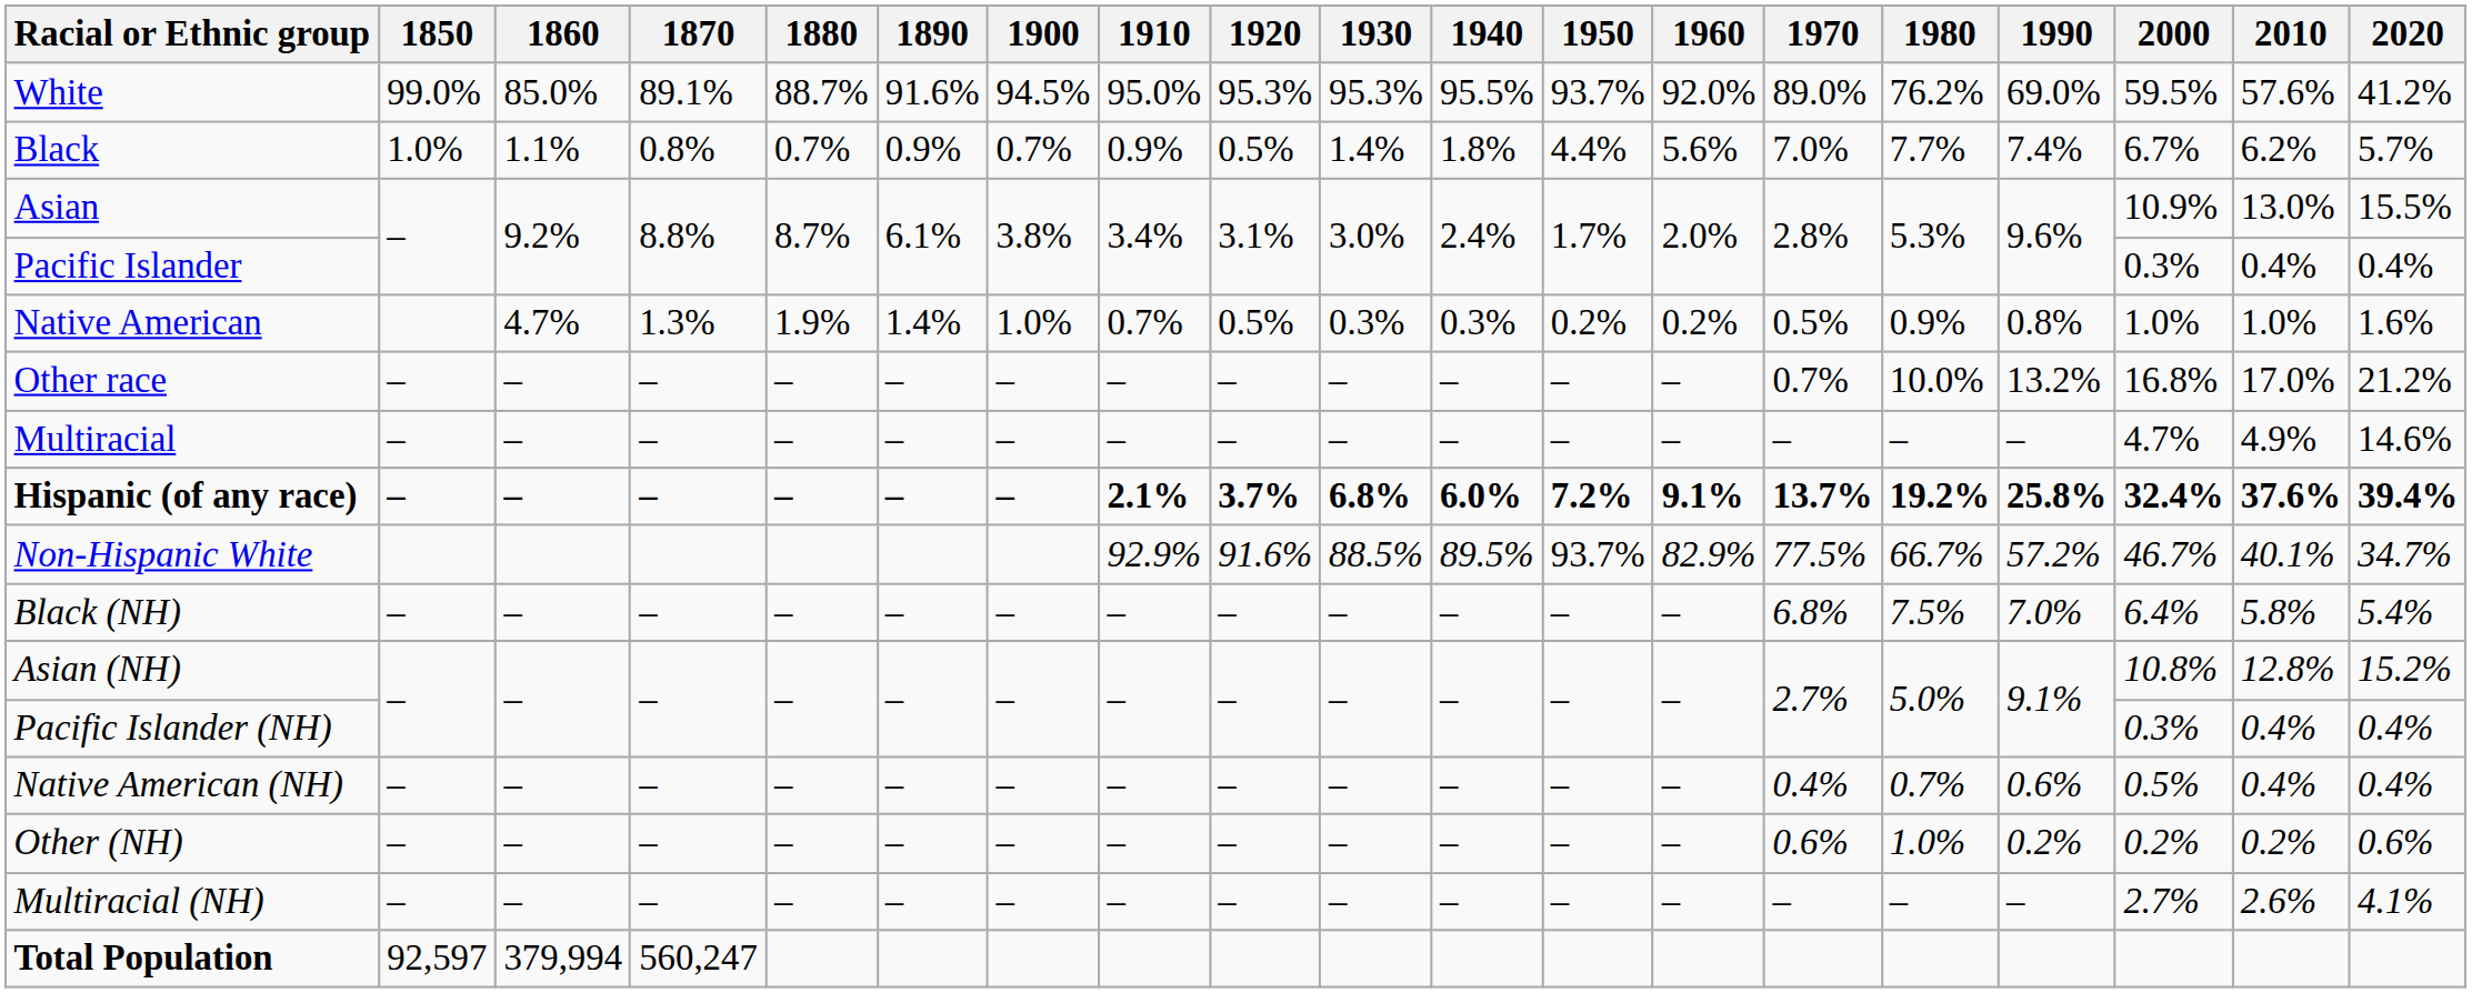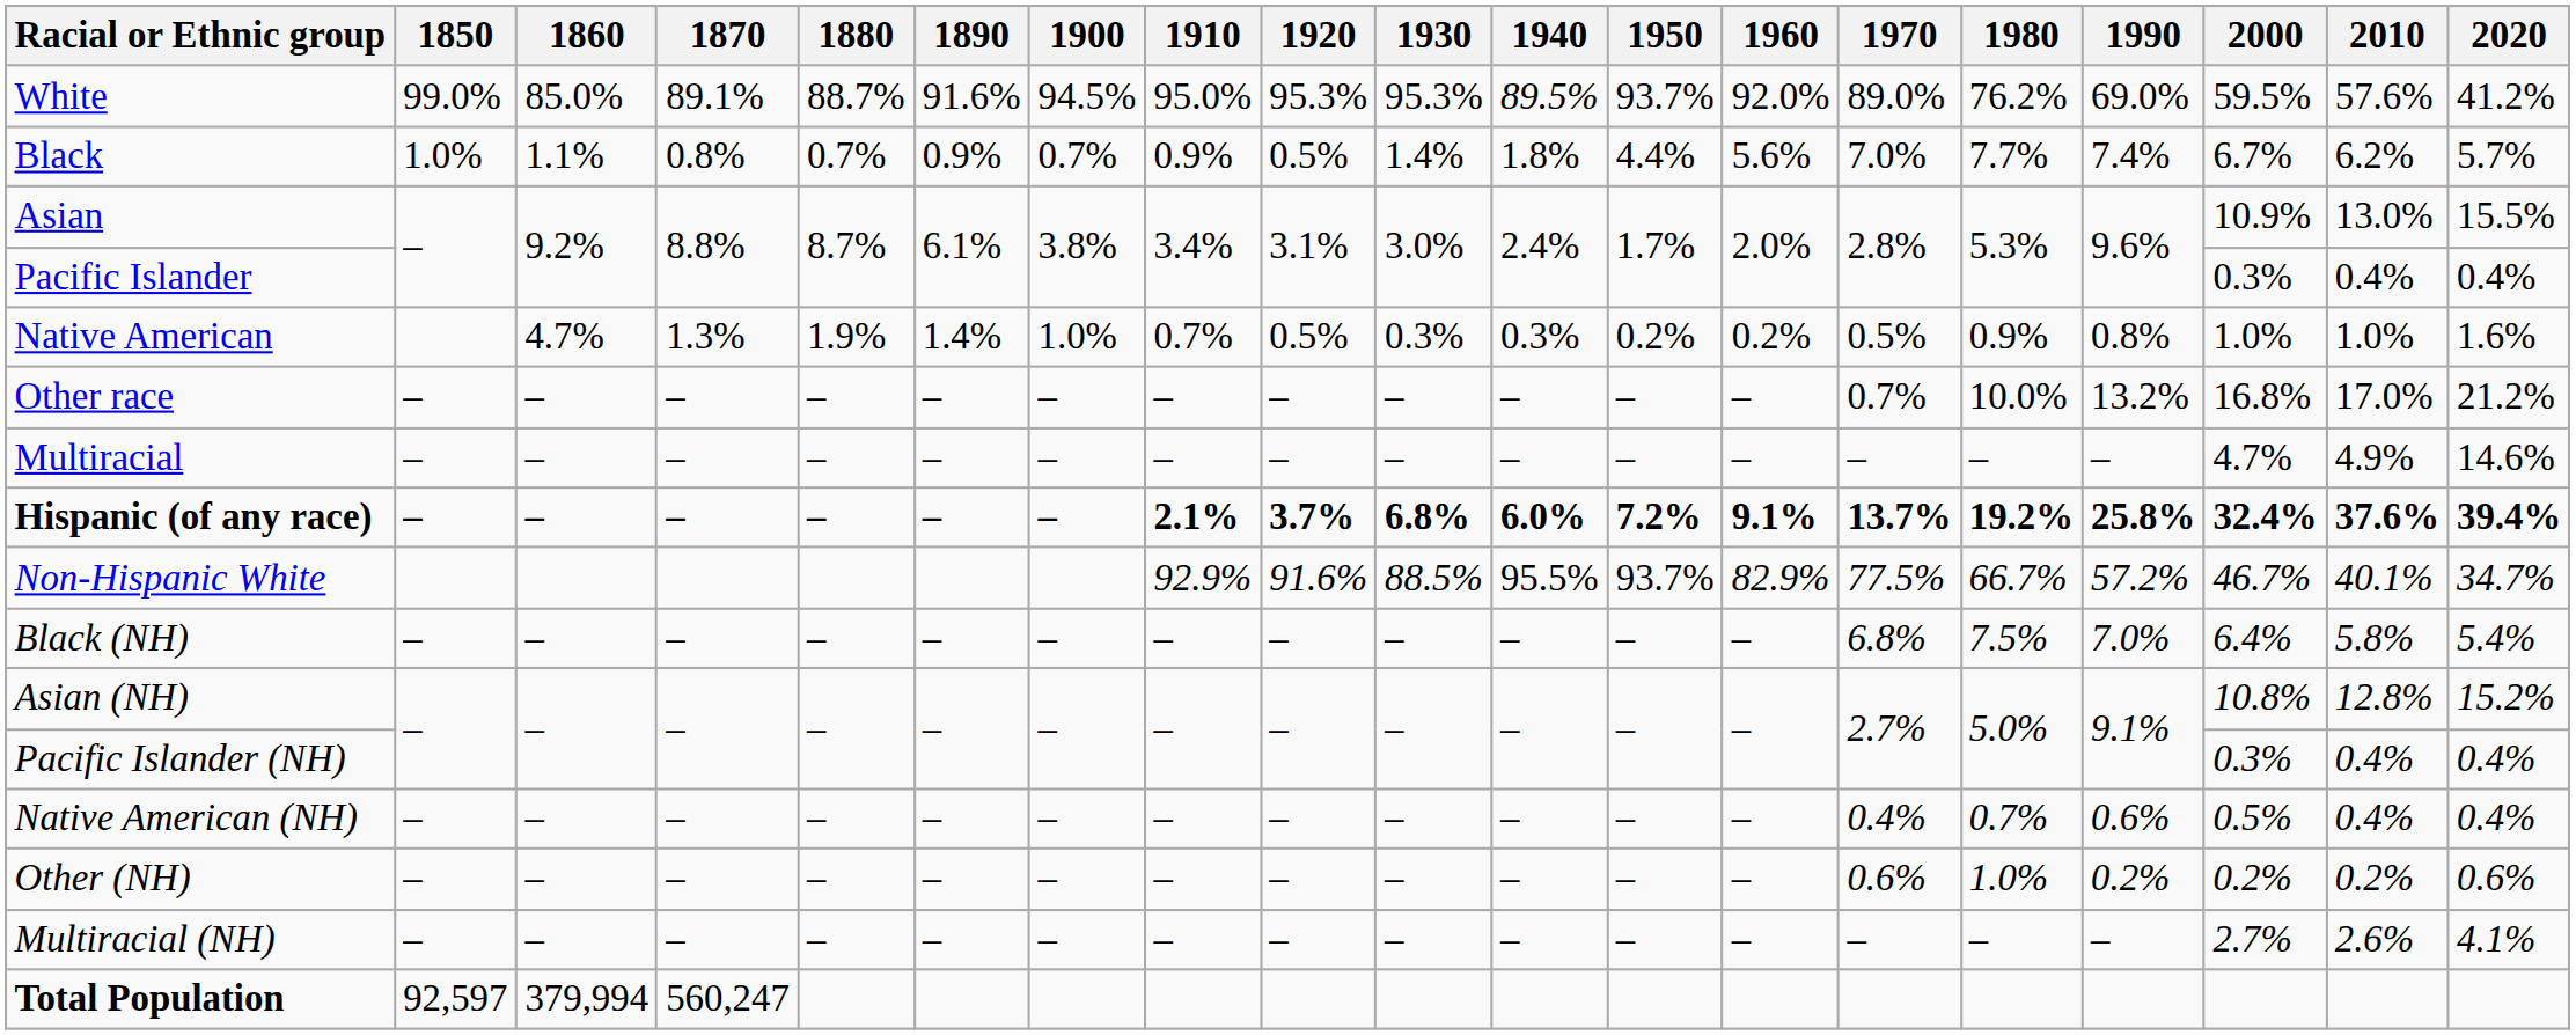 <table class="wikitable sortable sort-under-center collapsible">
 <tr>
 <th>Racial or Ethnic  group</th>
 <th>1850</th>
 <th>1860</th>
 <th>1870</th>
 <th>1880</th>
 <th>1890</th>
 <th>1900</th>
 <th>1910</th>
 <th>1920</th>
 <th>1930</th>
 <th>1940</th>
 <th>1950</th>
 <th>1960</th>
 <th>1970</th>
 <th>1980</th>
 <th>1990</th>
 <th>2000</th>
 <th>2010</th>
 <th>2020</th>
 </tr>
 <tr>
 <td><a href='#'>White</a></td>
 <td>99.0%</td>
 <td>85.0%</td>
 <td>89.1%</td>
 <td>88.7%</td>
 <td>91.6%</td>
 <td>94.5%</td>
 <td>95.0%</td>
 <td>95.3%</td>
 <td>95.3%</td>
-<td>95.5%</td>
+<td><em>89.5%</em></td>
 <td>93.7%</td>
 <td>92.0%</td>
 <td>89.0%</td>
 <td>76.2%</td>
 <td>69.0%</td>
 <td>59.5%</td>
 <td>57.6%</td>
 <td>41.2%</td>
 </tr>
 <tr>
 <td><a href='#'>Black</a></td>
 <td>1.0%</td>
 <td>1.1%</td>
 <td>0.8%</td>
 <td>0.7%</td>
 <td>0.9%</td>
 <td>0.7%</td>
 <td>0.9%</td>
 <td>0.5%</td>
 <td>1.4%</td>
 <td>1.8%</td>
 <td>4.4%</td>
 <td>5.6%</td>
 <td>7.0%</td>
 <td>7.7%</td>
 <td>7.4%</td>
 <td>6.7%</td>
 <td>6.2%</td>
 <td>5.7%</td>
 </tr>
 <tr>
 <td><a href='#'>Asian</a></td>
 <td rowspan="2">–</td>
 <td rowspan="2">9.2%</td>
 <td rowspan="2">8.8%</td>
 <td rowspan="2">8.7%</td>
 <td rowspan="2">6.1%</td>
 <td rowspan="2">3.8%</td>
 <td rowspan="2">3.4%</td>
 <td rowspan="2">3.1%</td>
 <td rowspan="2">3.0%</td>
 <td rowspan="2">2.4%</td>
 <td rowspan="2">1.7%</td>
 <td rowspan="2">2.0%</td>
 <td rowspan="2">2.8%</td>
 <td rowspan="2">5.3%</td>
 <td rowspan="2">9.6%</td>
 <td>10.9%</td>
 <td>13.0%</td>
 <td>15.5%</td>
 </tr>
 <tr>
 <td><a href='#'>Pacific Islander</a></td>
 <td>0.3%</td>
 <td>0.4%</td>
 <td>0.4%</td>
 </tr>
 <tr>
 <td><a href='#'>Native American</a></td>
 <td><strong></strong></td>
 <td>4.7%<strong></strong></td>
 <td>1.3%<strong></strong></td>
 <td>1.9%<strong></strong></td>
 <td>1.4%<strong></strong></td>
 <td>1.0%</td>
 <td>0.7%</td>
 <td>0.5%</td>
 <td>0.3%</td>
 <td>0.3%</td>
 <td>0.2%</td>
 <td>0.2%</td>
 <td>0.5%</td>
 <td>0.9%</td>
 <td>0.8%</td>
 <td>1.0%</td>
 <td>1.0%</td>
 <td>1.6%</td>
 </tr>
 <tr>
 <td><a href='#'>Other race</a></td>
 <td>–</td>
 <td>–</td>
 <td>–</td>
 <td>–</td>
 <td>–</td>
 <td>–</td>
 <td>–</td>
 <td>–</td>
 <td>–</td>
 <td>–</td>
 <td>–</td>
 <td>–</td>
 <td>0.7%</td>
 <td>10.0%</td>
 <td>13.2%</td>
 <td>16.8%</td>
 <td>17.0%</td>
 <td>21.2%</td>
 </tr>
 <tr>
 <td><a href='#'>Multiracial</a></td>
 <td>–</td>
 <td>–</td>
 <td>–</td>
 <td>–</td>
 <td>–</td>
 <td>–</td>
 <td>–</td>
 <td>–</td>
 <td>–</td>
 <td>–</td>
 <td>–</td>
 <td>–</td>
 <td>–</td>
 <td>–</td>
 <td>–</td>
 <td>4.7%</td>
 <td>4.9%</td>
 <td>14.6%</td>
 </tr>
 <tr>
 <td><strong>Hispanic (of any race)</strong></td>
 <td><strong>–</strong></td>
 <td><strong>–</strong></td>
 <td><strong>–</strong></td>
 <td><strong>–</strong></td>
 <td><strong>–</strong></td>
 <td><strong>–</strong></td>
 <td><strong>2.1%</strong></td>
 <td><strong>3.7%</strong></td>
 <td><strong>6.8%</strong></td>
 <td><strong>6.0%</strong></td>
 <td><strong>7.2%</strong></td>
 <td><strong>9.1%</strong></td>
 <td><strong>13.7%</strong></td>
 <td><strong>19.2%</strong></td>
 <td><strong>25.8%</strong></td>
 <td><strong>32.4%</strong></td>
 <td><strong>37.6%</strong></td>
 <td><strong>39.4%</strong></td>
 </tr>
 <tr>
 <td><em><a href='#'>Non-Hispanic White</a></em></td>
 <td></td>
 <td></td>
 <td></td>
 <td></td>
 <td></td>
 <td></td>
 <td><em>92.9%</em></td>
 <td><em>91.6%</em></td>
 <td><em>88.5%</em></td>
-<td><em>89.5%</em></td>
+<td>95.5%</td>
 <td>93.7%</td>
 <td><em>82.9%</em></td>
 <td><em>77.5%</em></td>
 <td><em>66.7%</em></td>
 <td><em>57.2%</em></td>
 <td><em>46.7%</em></td>
 <td><em>40.1%</em></td>
 <td><em>34.7%</em></td>
 </tr>
 <tr>
 <td><em>Black (NH)</em></td>
 <td>–</td>
 <td>–</td>
 <td>–</td>
 <td>–</td>
 <td>–</td>
 <td>–</td>
 <td>–</td>
 <td>–</td>
 <td>–</td>
 <td>–</td>
 <td>–</td>
 <td>–</td>
 <td><em>6.8%</em></td>
 <td><em>7.5%</em></td>
 <td><em>7.0%</em></td>
 <td><em>6.4%</em></td>
 <td><em>5.8%</em></td>
 <td><em>5.4%</em></td>
 </tr>
 <tr>
 <td><em>Asian (NH)</em></td>
 <td rowspan="2">–</td>
 <td rowspan="2">–</td>
 <td rowspan="2">–</td>
 <td rowspan="2">–</td>
 <td rowspan="2">–</td>
 <td rowspan="2">–</td>
 <td rowspan="2">–</td>
 <td rowspan="2">–</td>
 <td rowspan="2">–</td>
 <td rowspan="2">–</td>
 <td rowspan="2">–</td>
 <td rowspan="2">–</td>
 <td rowspan="2"><em>2.7%</em></td>
 <td rowspan="2"><em>5.0%</em></td>
 <td rowspan="2"><em>9.1%</em></td>
 <td><em>10.8%</em></td>
 <td><em>12.8%</em></td>
 <td><em>15.2%</em></td>
 </tr>
 <tr>
 <td><em>Pacific Islander (NH)</em></td>
 <td><em>0.3%</em></td>
 <td><em>0.4%</em></td>
 <td><em>0.4%</em></td>
 </tr>
 <tr>
 <td><em>Native American (NH)</em></td>
 <td>–</td>
 <td>–</td>
 <td>–</td>
 <td>–</td>
 <td>–</td>
 <td>–</td>
 <td>–</td>
 <td>–</td>
 <td>–</td>
 <td>–</td>
 <td>–</td>
 <td>–</td>
 <td><em>0.4%</em></td>
 <td><em>0.7%</em></td>
 <td><em>0.6%</em></td>
 <td><em>0.5%</em></td>
 <td><em>0.4%</em></td>
 <td><em>0.4%</em></td>
 </tr>
 <tr>
 <td><em>Other (NH)</em></td>
 <td>–</td>
 <td>–</td>
 <td>–</td>
 <td>–</td>
 <td>–</td>
 <td>–</td>
 <td>–</td>
 <td>–</td>
 <td>–</td>
 <td>–</td>
 <td>–</td>
 <td>–</td>
 <td><em>0.6%</em></td>
 <td><em>1.0%</em></td>
 <td><em>0.2%</em></td>
 <td><em>0.2%</em></td>
 <td><em>0.2%</em></td>
 <td><em>0.6%</em></td>
 </tr>
 <tr>
 <td><em>Multiracial (NH)</em></td>
 <td>–</td>
 <td>–</td>
 <td>–</td>
 <td>–</td>
 <td>–</td>
 <td>–</td>
 <td>–</td>
 <td>–</td>
 <td>–</td>
 <td>–</td>
 <td>–</td>
 <td>–</td>
 <td>–</td>
 <td>–</td>
 <td>–</td>
 <td><em>2.7%</em></td>
 <td><em>2.6%</em></td>
 <td><em>4.1%</em></td>
 </tr>
 <tr>
 <td><strong>Total Population</strong></td>
 <td>92,597<strong></strong></td>
 <td>379,994</td>
 <td>560,247</td>
 <td></td>
 <td></td>
 <td></td>
 <td></td>
 <td></td>
 <td></td>
 <td></td>
 <td></td>
 <td></td>
 <td></td>
 <td></td>
 <td></td>
 <td></td>
 <td></td>
 <td></td>
 </tr>
 </table>
